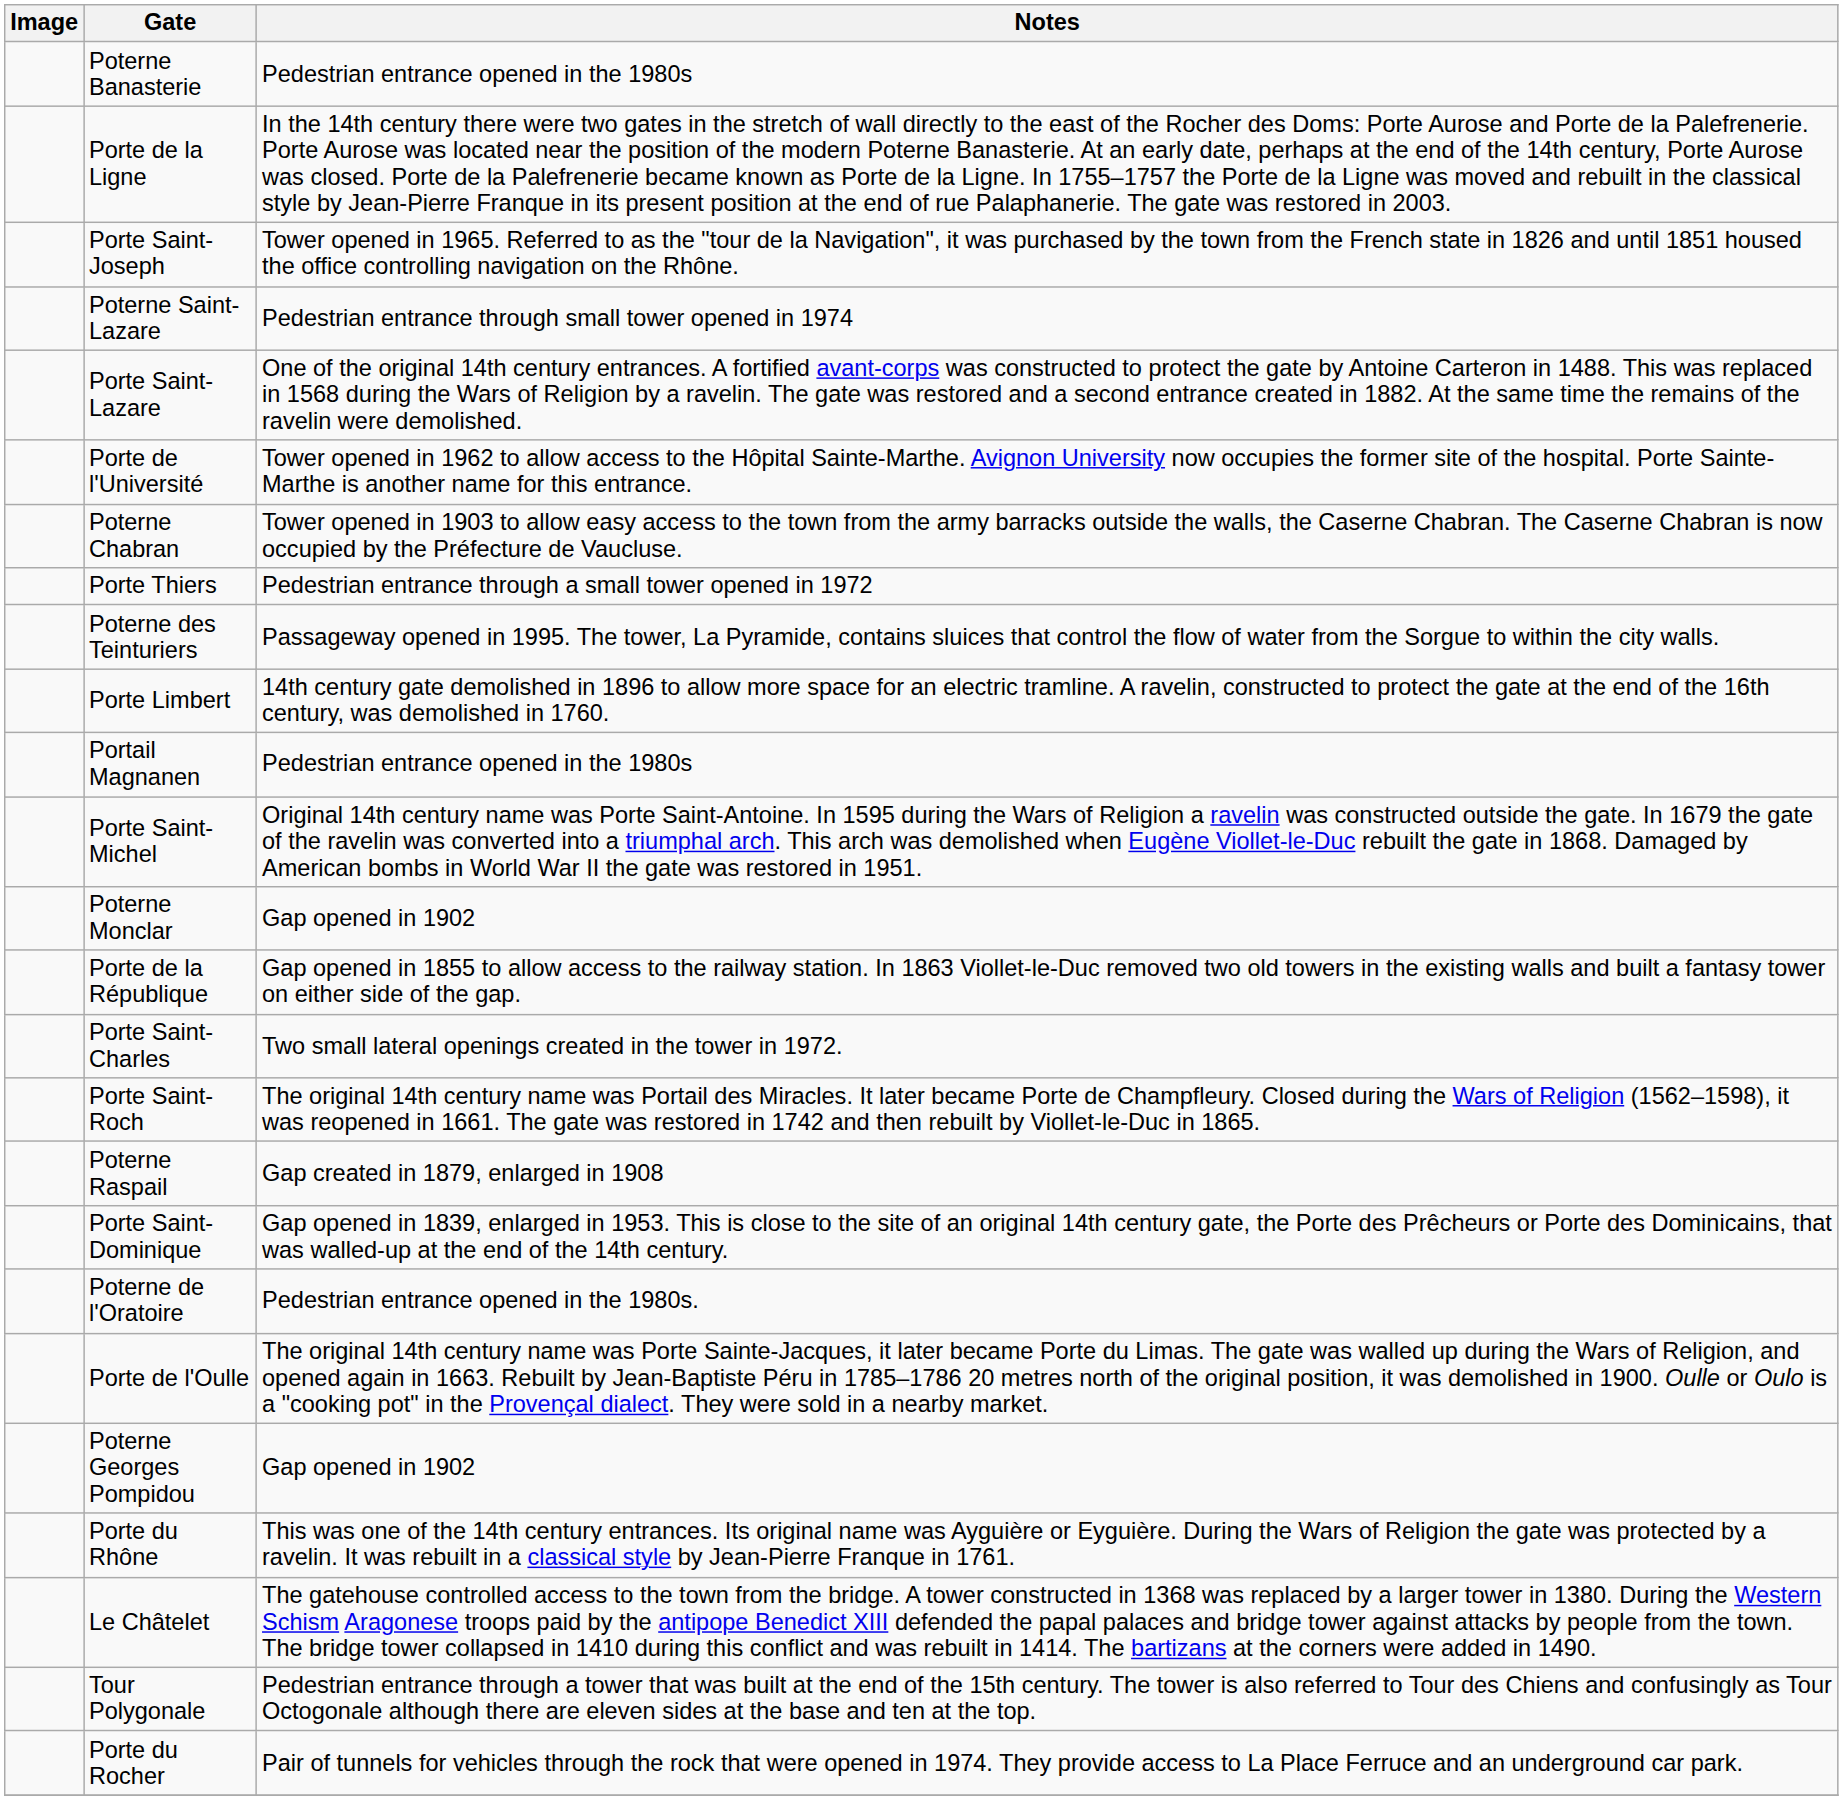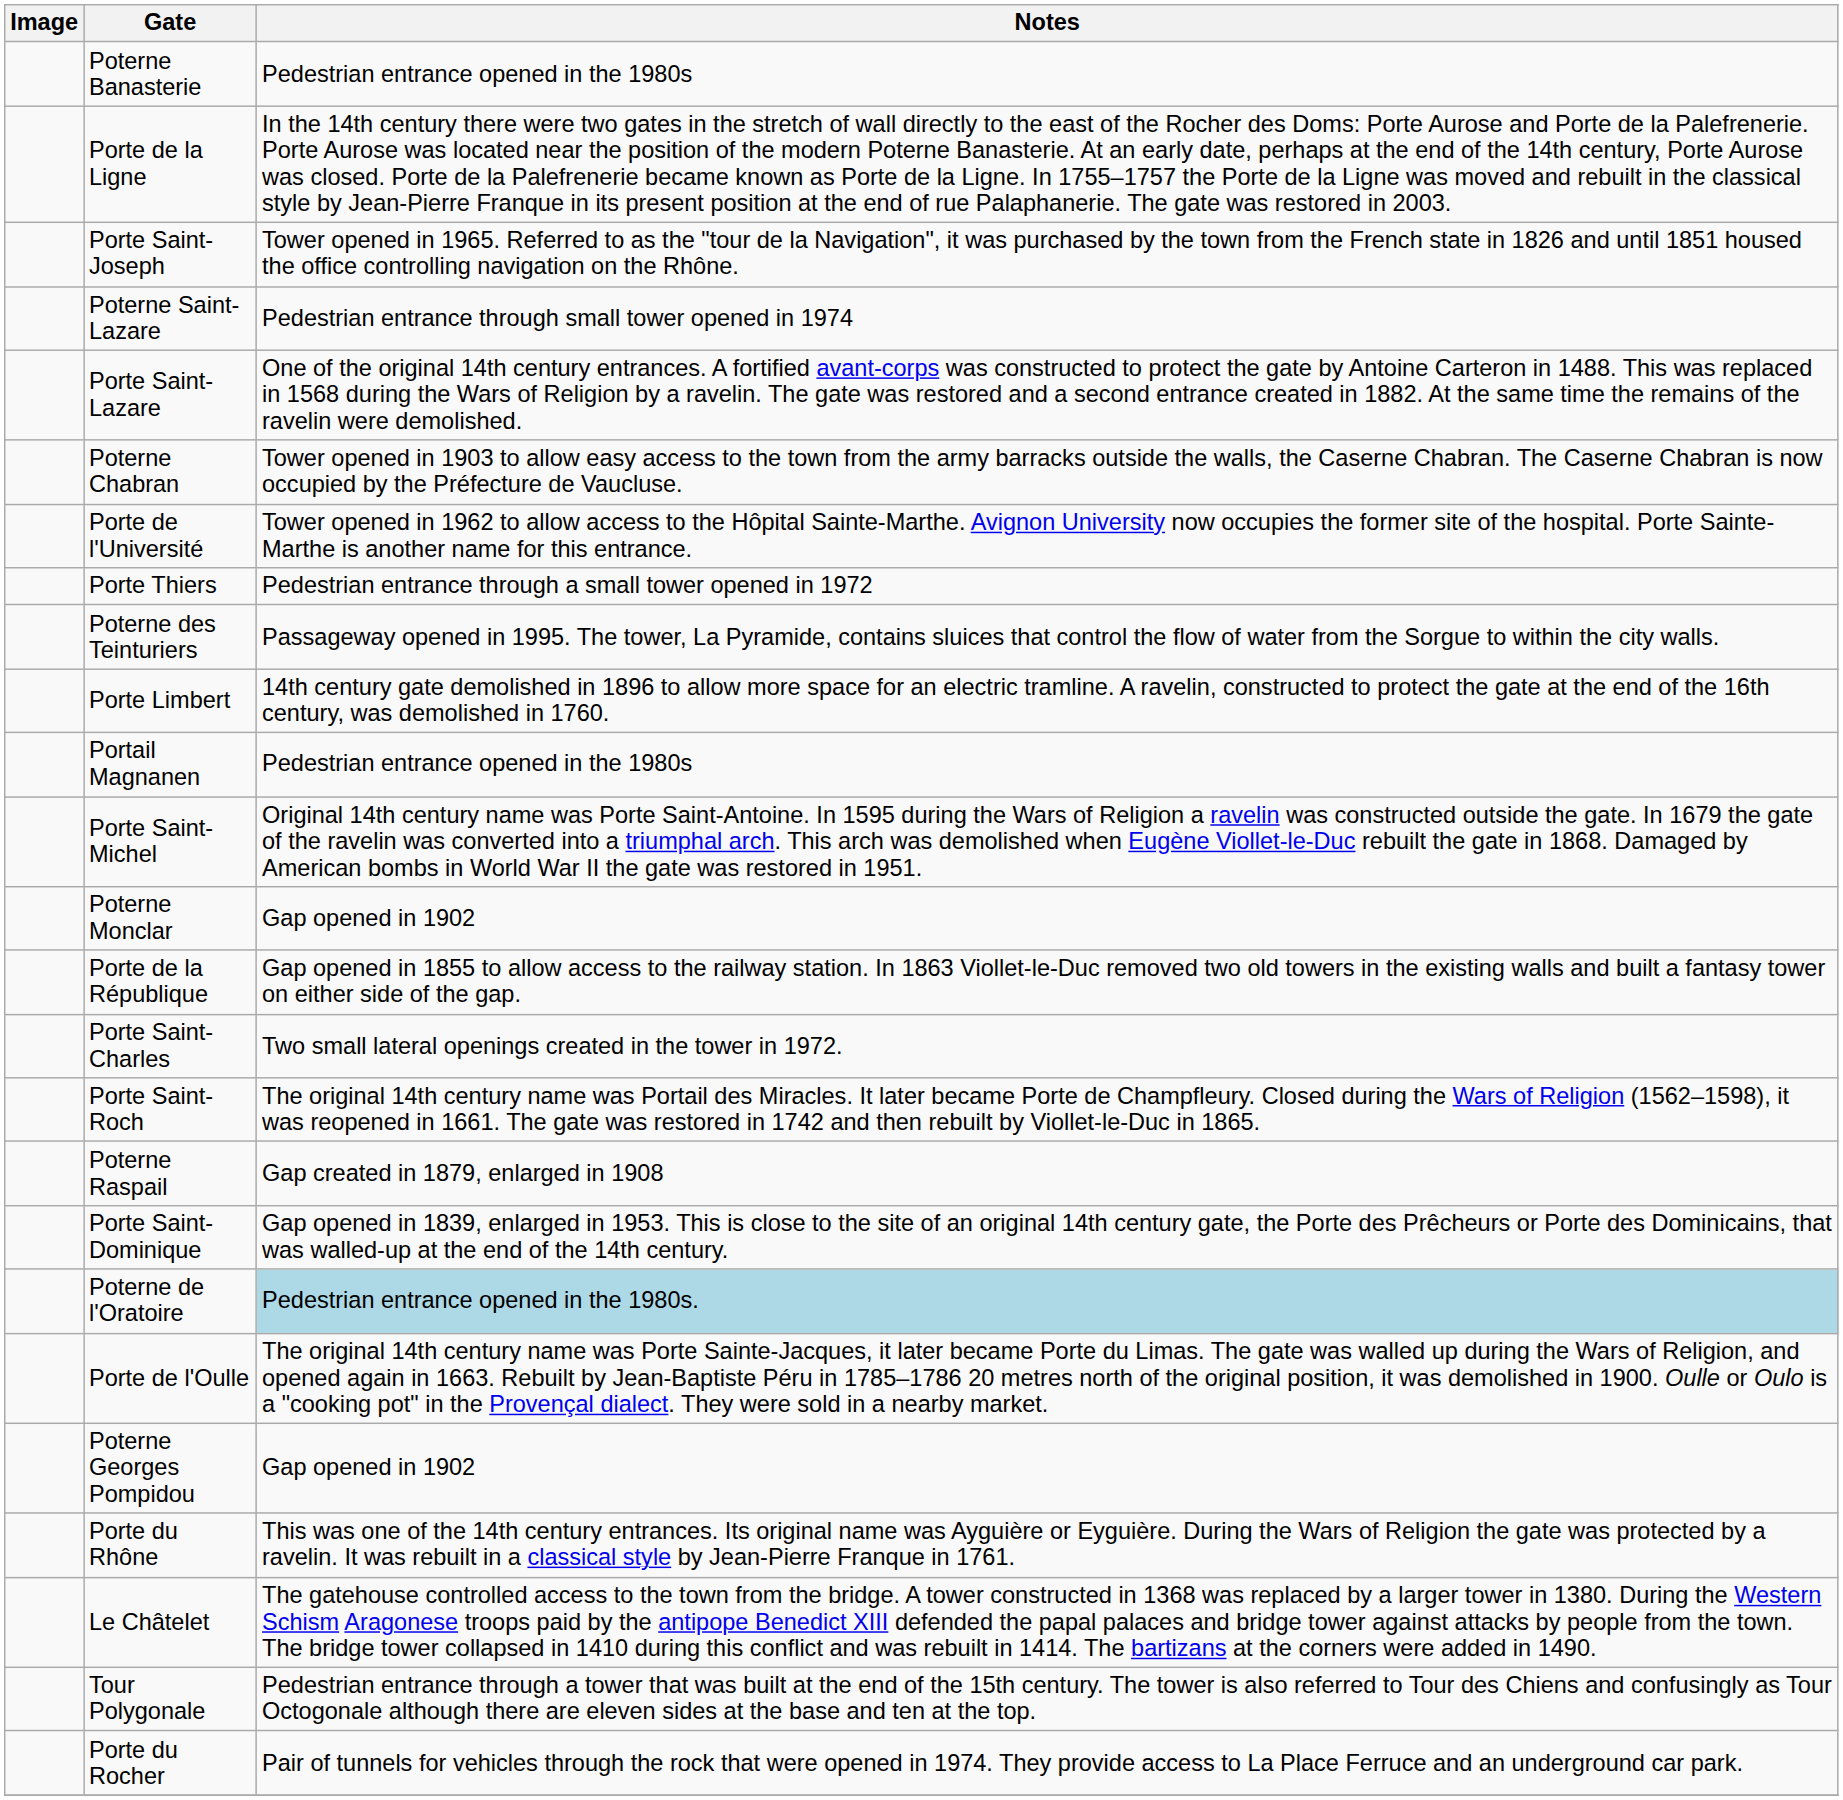 <table class="wikitable">
 <tr>
 <th>Image</th>
 <th>Gate</th>
 <th>Notes</th>
 </tr>
 <tr>
 <td></td>
 <td>Poterne Banasterie</td>
 <td>Pedestrian entrance opened in the 1980s</td>
 </tr>
 <tr>
 <td></td>
 <td>Porte de la Ligne</td>
 <td>In the 14th century there were two gates in the stretch of wall directly to the east of the Rocher des Doms: Porte Aurose and Porte de la Palefrenerie. Porte Aurose was located near the position of the modern Poterne Banasterie. At an early date, perhaps at the end of the 14th century, Porte Aurose was closed. Porte de la Palefrenerie became known as Porte de la Ligne. In 1755–1757 the Porte de la Ligne was moved and rebuilt in the classical style by Jean-Pierre Franque in its present position at the end of rue Palaphanerie.  The gate was restored in 2003.</td>
 </tr>
 <tr>
 <td></td>
 <td>Porte Saint-Joseph</td>
 <td>Tower opened in 1965. Referred to as the "tour de la Navigation", it was purchased by the town from the French state in 1826 and until 1851 housed the office controlling navigation on the Rhône.</td>
 </tr>
 <tr>
 <td></td>
 <td>Poterne Saint-Lazare</td>
 <td>Pedestrian entrance through small tower opened in 1974</td>
 </tr>
 <tr>
 <td></td>
 <td>Porte Saint-Lazare</td>
 <td>One of the original 14th century entrances. A fortified <a href='#'>avant-corps</a> was constructed to protect the gate by Antoine Carteron in 1488. This was replaced in 1568 during the Wars of Religion by a ravelin. The gate was restored and a second entrance created in 1882. At the same time the remains of the ravelin were demolished.</td>
 </tr>
 <tr>
 <td></td>
-<td>Porte de l'Université</td>
-<td>Tower opened in 1962 to allow access to the Hôpital Sainte-Marthe. <a href='#'>Avignon University</a> now occupies the former site of the hospital. Porte Sainte-Marthe is another name for this entrance.</td>
+<td>Poterne Chabran</td>
+<td>Tower opened in 1903 to allow easy access to the town from the army barracks outside the walls, the Caserne Chabran. The Caserne Chabran is now occupied by the Préfecture de Vaucluse.</td>
 </tr>
 <tr>
 <td></td>
-<td>Poterne Chabran</td>
-<td>Tower opened in 1903 to allow easy access to the town from the army barracks outside the walls, the Caserne Chabran. The Caserne Chabran is now occupied by the Préfecture de Vaucluse.</td>
+<td>Porte de l'Université</td>
+<td>Tower opened in 1962 to allow access to the Hôpital Sainte-Marthe. <a href='#'>Avignon University</a> now occupies the former site of the hospital. Porte Sainte-Marthe is another name for this entrance.</td>
 </tr>
 <tr>
 <td></td>
 <td>Porte Thiers</td>
 <td>Pedestrian entrance through a small tower opened in 1972</td>
 </tr>
 <tr>
 <td></td>
 <td>Poterne des Teinturiers</td>
 <td>Passageway opened in 1995. The tower, La Pyramide, contains sluices that control the flow of water from the Sorgue to within the city walls.</td>
 </tr>
 <tr>
 <td></td>
 <td>Porte Limbert</td>
 <td>14th century gate demolished in 1896 to allow more space for an electric tramline. A ravelin, constructed to protect the gate at the end of the 16th century, was demolished in 1760.</td>
 </tr>
 <tr>
 <td></td>
 <td>Portail Magnanen</td>
 <td>Pedestrian entrance opened in the 1980s</td>
 </tr>
 <tr>
 <td></td>
 <td>Porte Saint-Michel</td>
 <td>Original 14th century name was Porte Saint-Antoine. In 1595 during the Wars of Religion a <a href='#'>ravelin</a> was constructed outside the gate. In 1679 the gate of the ravelin was converted into a <a href='#'>triumphal arch</a>. This arch was demolished when <a href='#'>Eugène Viollet-le-Duc</a> rebuilt the gate in 1868. Damaged by American bombs in World War II the gate was restored in 1951.</td>
 </tr>
 <tr>
 <td></td>
 <td>Poterne Monclar</td>
 <td>Gap opened in 1902</td>
 </tr>
 <tr>
 <td></td>
 <td>Porte de la République</td>
 <td>Gap opened in 1855 to allow access to the railway station. In 1863 Viollet-le-Duc removed two old towers in the existing walls and built a fantasy tower on either side of the gap.</td>
 </tr>
 <tr>
 <td></td>
 <td>Porte Saint-Charles</td>
 <td>Two small lateral openings created in the tower in 1972.</td>
 </tr>
 <tr>
 <td></td>
 <td>Porte Saint-Roch</td>
 <td>The original 14th century name was Portail des Miracles. It later became Porte de Champfleury. Closed during the <a href='#'>Wars of Religion</a> (1562–1598), it was reopened in 1661. The gate was restored in 1742 and then rebuilt by Viollet-le-Duc in 1865.</td>
 </tr>
 <tr>
 <td></td>
 <td>Poterne Raspail</td>
 <td>Gap created in 1879, enlarged in 1908</td>
 </tr>
 <tr>
 <td></td>
 <td>Porte Saint-Dominique</td>
 <td>Gap opened in 1839, enlarged in 1953. This is close to the site of an original 14th century gate, the Porte des Prêcheurs or Porte des Dominicains, that was walled-up at the end of the 14th century.</td>
 </tr>
 <tr>
 <td></td>
 <td>Poterne de l'Oratoire</td>
-<td>Pedestrian entrance opened in the 1980s.</td>
+<td style="background: lightblue;">Pedestrian entrance opened in the 1980s.</td>
 </tr>
 <tr>
 <td></td>
 <td>Porte de l'Oulle</td>
 <td>The original 14th century name was Porte Sainte-Jacques, it later became Porte du Limas. The gate was walled up during the Wars of Religion, and opened again in 1663. Rebuilt by Jean-Baptiste Péru in 1785–1786 20 metres north of the original position, it was demolished in 1900. <em>Oulle</em> or <em>Oulo</em> is a "cooking pot" in the <a href='#'>Provençal dialect</a>. They were sold in a nearby market.</td>
 </tr>
 <tr>
 <td></td>
 <td>Poterne Georges Pompidou</td>
 <td>Gap opened in 1902</td>
 </tr>
 <tr>
 <td></td>
 <td>Porte du Rhône</td>
 <td>This was one of the 14th century entrances. Its original name was Ayguière or Eyguière. During the Wars of Religion the gate was protected by a ravelin. It was rebuilt in a <a href='#'>classical style</a> by Jean-Pierre Franque in 1761.</td>
 </tr>
 <tr>
 <td></td>
 <td>Le Châtelet</td>
 <td>The gatehouse controlled access to the town from the bridge. A tower constructed in 1368 was replaced by a larger tower in 1380. During the <a href='#'>Western Schism</a> <a href='#'>Aragonese</a> troops paid by the <a href='#'>antipope Benedict XIII</a> defended the papal palaces and bridge tower against attacks by people from the town. The bridge tower collapsed in 1410 during this conflict and was rebuilt in 1414. The <a href='#'>bartizans</a> at the corners were added in 1490.</td>
 </tr>
 <tr>
 <td></td>
 <td>Tour Polygonale</td>
 <td>Pedestrian entrance through a tower that was built at the end of the 15th century. The tower is also referred to Tour des Chiens and confusingly as Tour Octogonale although there are eleven sides at the base and ten at the top.</td>
 </tr>
 <tr>
 <td></td>
 <td>Porte du Rocher</td>
 <td>Pair of tunnels for vehicles through the rock that were opened in 1974. They provide access to La Place Ferruce and an underground car park.</td>
 </tr>
 <tr>
 </tr>
 </table>
